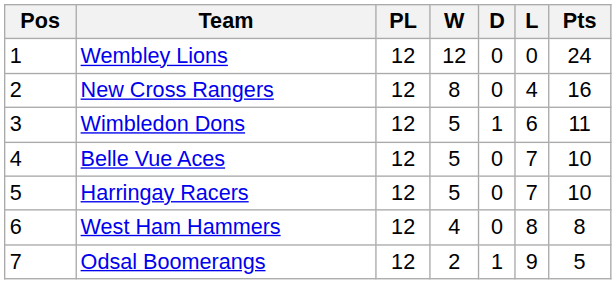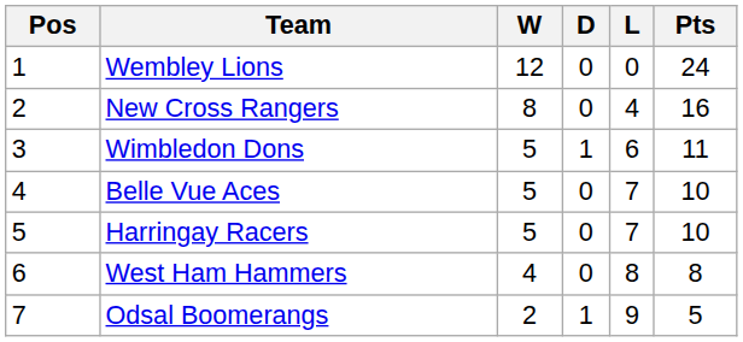 <table class=wikitable width="450" style="background:#FFFFFF;">
 <tr>
 <th>Pos</th>
 <th>Team</th>
-<th>PL</th>
 <th>W</th>
 <th>D</th>
 <th>L</th>
 <th>Pts</th>
 </tr>
 <tr>
 <td>1</td>
 <td><a href='#'>Wembley Lions</a></td>
 <td align="center">12</td>
-<td align="center">12</td>
 <td align="center">0</td>
 <td align="center">0</td>
 <td align="center">24</td>
 </tr>
 <tr>
 <td>2</td>
 <td><a href='#'>New Cross Rangers</a></td>
-<td align="center">12</td>
 <td align="center">8</td>
 <td align="center">0</td>
 <td align="center">4</td>
 <td align="center">16</td>
 </tr>
 <tr>
 <td>3</td>
 <td><a href='#'>Wimbledon Dons</a></td>
-<td align="center">12</td>
 <td align="center">5</td>
 <td align="center">1</td>
 <td align="center">6</td>
 <td align="center">11</td>
 </tr>
 <tr>
 <td>4</td>
 <td><a href='#'>Belle Vue Aces</a></td>
-<td align="center">12</td>
 <td align="center">5</td>
 <td align="center">0</td>
 <td align="center">7</td>
 <td align="center">10</td>
 </tr>
 <tr>
 <td>5</td>
 <td><a href='#'>Harringay Racers</a></td>
-<td align="center">12</td>
 <td align="center">5</td>
 <td align="center">0</td>
 <td align="center">7</td>
 <td align="center">10</td>
 </tr>
 <tr>
 <td>6</td>
 <td><a href='#'>West Ham Hammers</a></td>
-<td align="center">12</td>
 <td align="center">4</td>
 <td align="center">0</td>
 <td align="center">8</td>
 <td align="center">8</td>
 </tr>
 <tr>
 <td>7</td>
 <td><a href='#'>Odsal Boomerangs</a></td>
-<td align="center">12</td>
 <td align="center">2</td>
 <td align="center">1</td>
 <td align="center">9</td>
 <td align="center">5</td>
 </tr>
 </table>
